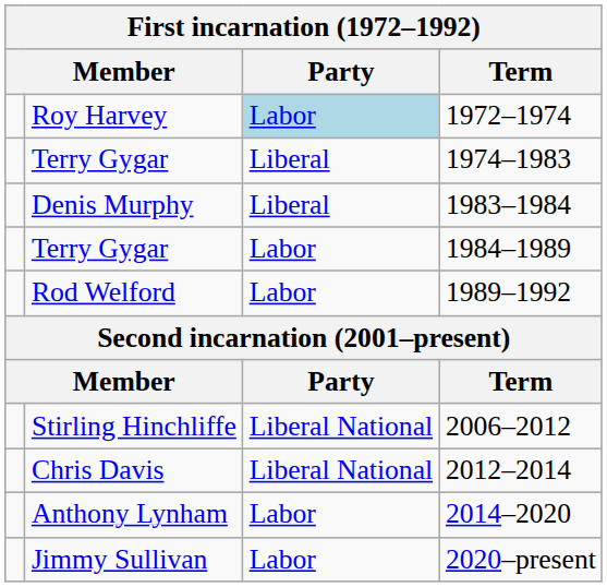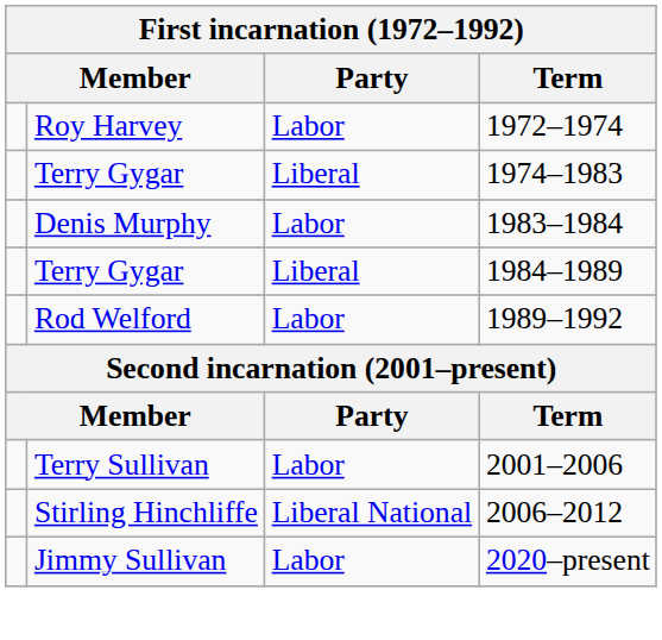 <table class="wikitable">
 <tr>
 <th colspan="4">First incarnation (1972–1992)</th>
 </tr>
 <tr>
 <th colspan="2">Member</th>
 <th>Party</th>
 <th>Term</th>
 </tr>
 <tr>
 <td> </td>
 <td><a href='#'>Roy Harvey</a></td>
-<td style="background: lightblue;"><a href='#'>Labor</a></td>
+<td><a href='#'>Labor</a></td>
 <td>1972–1974</td>
 </tr>
 <tr>
 <td> </td>
 <td><a href='#'>Terry Gygar</a></td>
 <td><a href='#'>Liberal</a></td>
 <td>1974–1983</td>
 </tr>
 <tr>
 <td> </td>
 <td><a href='#'>Denis Murphy</a></td>
-<td><a href='#'>Liberal</a></td>
+<td><a href='#'>Labor</a></td>
 <td>1983–1984</td>
 </tr>
 <tr>
 <td> </td>
 <td><a href='#'>Terry Gygar</a></td>
-<td><a href='#'>Labor</a></td>
+<td><a href='#'>Liberal</a></td>
 <td>1984–1989</td>
 </tr>
 <tr>
 <td> </td>
 <td><a href='#'>Rod Welford</a></td>
 <td><a href='#'>Labor</a></td>
 <td>1989–1992</td>
 </tr>
 <tr>
 <th colspan="4">Second incarnation (2001–present)</th>
 </tr>
 <tr>
 <th colspan="2">Member</th>
 <th>Party</th>
 <th>Term</th>
 </tr>
 <tr>
 <td> </td>
+<td><a href='#'>Terry Sullivan</a></td>
+<td><a href='#'>Labor</a></td>
+<td>2001–2006</td>
+</tr>
+<tr>
+<td> </td>
 <td><a href='#'>Stirling Hinchliffe</a></td>
 <td><a href='#'>Liberal National</a></td>
 <td>2006–2012</td>
-</tr>
-<tr>
-<td> </td>
-<td><a href='#'>Chris Davis</a></td>
-<td><a href='#'>Liberal National</a></td>
-<td>2012–2014</td>
-</tr>
-<tr>
-<td> </td>
-<td><a href='#'>Anthony Lynham</a></td>
-<td><a href='#'>Labor</a></td>
-<td><a href='#'>2014</a>–2020</td>
 </tr>
 <tr>
 <td> </td>
 <td><a href='#'>Jimmy Sullivan</a></td>
 <td><a href='#'>Labor</a></td>
 <td><a href='#'>2020</a>–present</td>
 </tr>
 </table>
